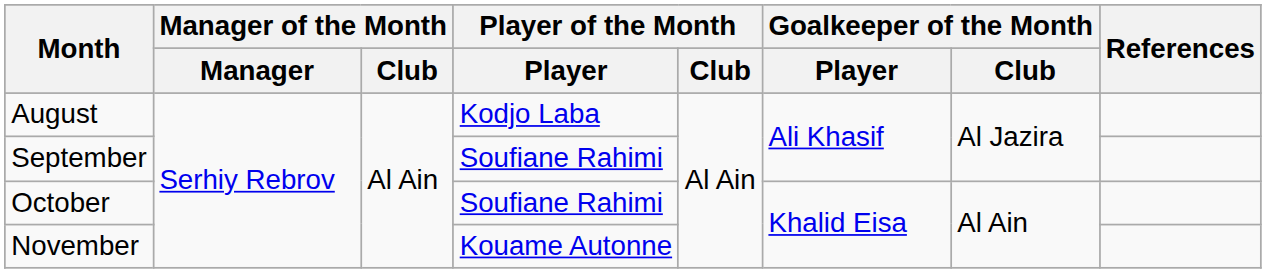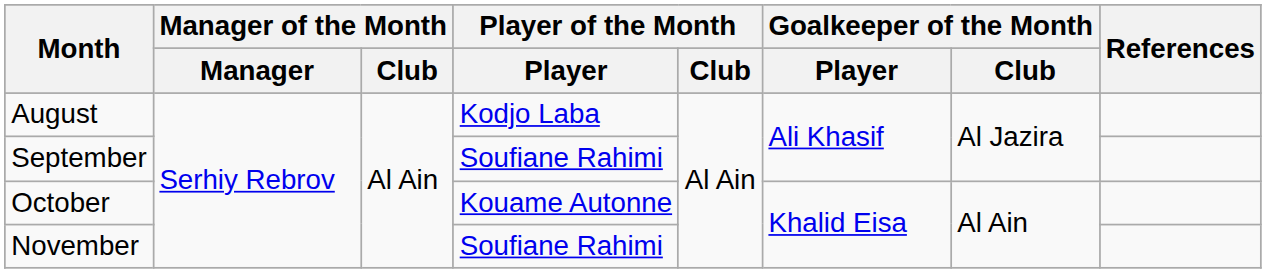 <table class="wikitable">
 <tr>
 <th rowspan="2">Month</th>
 <th colspan="2">Manager of the Month</th>
 <th colspan="2">Player of the Month</th>
 <th colspan="2">Goalkeeper of the Month</th>
 <th rowspan="2">References</th>
 </tr>
 <tr>
 <th>Manager</th>
 <th>Club</th>
 <th>Player</th>
 <th>Club</th>
 <th>Player</th>
 <th>Club</th>
 </tr>
 <tr>
 <td>August</td>
 <td rowspan=4> <a href='#'>Serhiy Rebrov</a></td>
 <td rowspan=4>Al Ain</td>
 <td> <a href='#'>Kodjo Laba</a></td>
 <td rowspan=4>Al Ain</td>
 <td rowspan=2> <a href='#'>Ali Khasif</a></td>
 <td rowspan=2>Al Jazira</td>
 <td align=center></td>
 </tr>
 <tr>
 <td>September</td>
 <td> <a href='#'>Soufiane Rahimi</a></td>
 <td align=center></td>
 </tr>
 <tr>
 <td>October</td>
-<td> <a href='#'>Soufiane Rahimi</a></td>
+<td> <a href='#'>Kouame Autonne</a></td>
 <td rowspan=2> <a href='#'>Khalid Eisa</a></td>
 <td rowspan=2>Al Ain</td>
 <td align=center></td>
 </tr>
 <tr>
 <td>November</td>
-<td> <a href='#'>Kouame Autonne</a></td>
+<td> <a href='#'>Soufiane Rahimi</a></td>
 <td align=center></td>
 </tr>
 </table>
